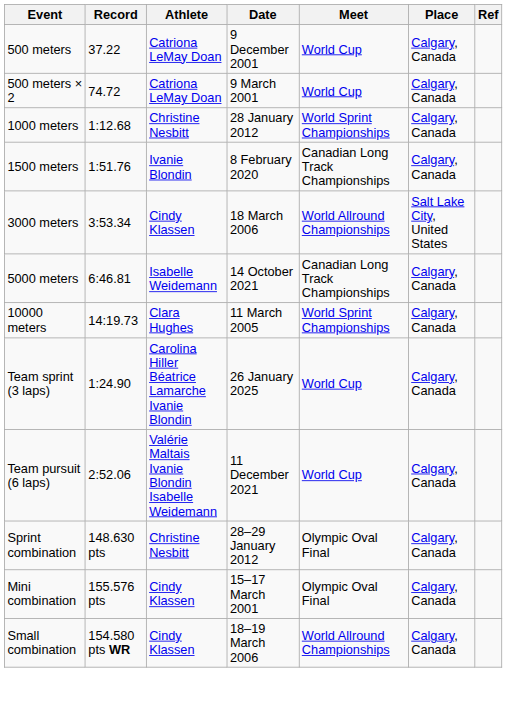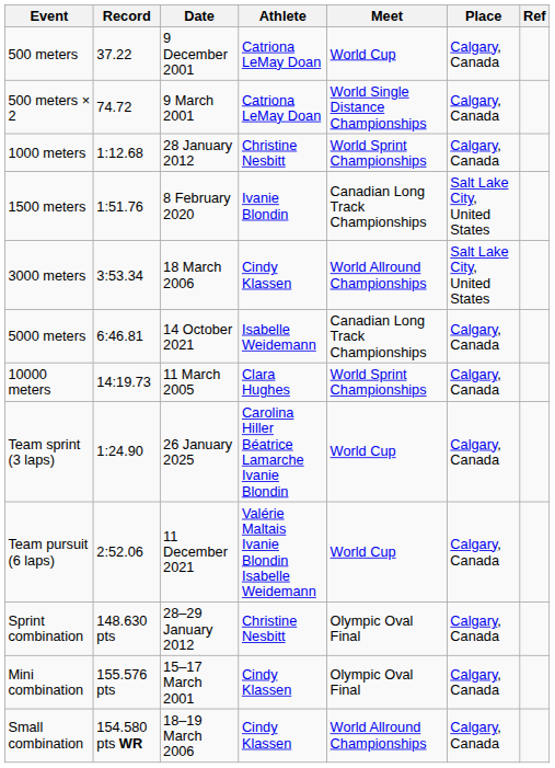 <table class="wikitable" style="font-size:95%; width: 95%;">
 <tr>
 <th>Event</th>
 <th>Record</th>
+<th>Date</th>
 <th>Athlete</th>
-<th>Date</th>
 <th>Meet</th>
 <th>Place</th>
 <th>Ref</th>
 </tr>
 <tr>
 <td>500 meters</td>
 <td>37.22</td>
+<td>9 December 2001</td>
 <td><a href='#'>Catriona LeMay Doan</a></td>
-<td>9 December 2001</td>
 <td><a href='#'>World Cup</a></td>
 <td><a href='#'>Calgary</a>, Canada</td>
 <td></td>
 </tr>
 <tr>
 <td>500 meters × 2</td>
 <td>74.72</td>
+<td>9 March 2001</td>
 <td><a href='#'>Catriona LeMay Doan</a></td>
-<td>9 March 2001</td>
-<td><a href='#'>World Cup</a></td>
+<td><a href='#'>World Single Distance Championships</a></td>
 <td><a href='#'>Calgary</a>, Canada</td>
 <td></td>
 </tr>
 <tr>
 <td>1000 meters</td>
 <td>1:12.68</td>
+<td>28 January 2012</td>
 <td><a href='#'>Christine Nesbitt</a></td>
-<td>28 January 2012</td>
 <td><a href='#'>World Sprint Championships</a></td>
 <td><a href='#'>Calgary</a>, Canada</td>
 <td></td>
 </tr>
 <tr>
 <td>1500 meters</td>
 <td>1:51.76</td>
+<td>8 February 2020</td>
 <td><a href='#'>Ivanie Blondin</a></td>
-<td>8 February 2020</td>
 <td>Canadian Long Track Championships</td>
-<td><a href='#'>Calgary</a>, Canada</td>
+<td><a href='#'>Salt Lake City</a>, United States</td>
 <td></td>
 </tr>
 <tr>
 <td>3000 meters</td>
 <td>3:53.34</td>
+<td>18 March 2006</td>
 <td><a href='#'>Cindy Klassen</a></td>
-<td>18 March 2006</td>
 <td><a href='#'>World Allround Championships</a></td>
 <td><a href='#'>Salt Lake City</a>, United States</td>
 <td></td>
 </tr>
 <tr>
 <td>5000 meters</td>
 <td>6:46.81</td>
+<td>14 October 2021</td>
 <td><a href='#'>Isabelle Weidemann</a></td>
-<td>14 October 2021</td>
 <td>Canadian Long Track Championships</td>
 <td><a href='#'>Calgary</a>, Canada</td>
 <td></td>
 </tr>
 <tr>
 <td>10000 meters</td>
 <td>14:19.73</td>
+<td>11 March 2005</td>
 <td><a href='#'>Clara Hughes</a></td>
-<td>11 March 2005</td>
 <td><a href='#'>World Sprint Championships</a></td>
 <td><a href='#'>Calgary</a>, Canada</td>
 <td></td>
 </tr>
 <tr>
 <td>Team sprint (3 laps)</td>
 <td>1:24.90</td>
+<td>26 January 2025</td>
 <td><a href='#'>Carolina Hiller</a><br><a href='#'>Béatrice Lamarche</a><br><a href='#'>Ivanie Blondin</a></td>
-<td>26 January 2025</td>
 <td><a href='#'>World Cup</a></td>
 <td><a href='#'>Calgary</a>, Canada</td>
 <td></td>
 </tr>
 <tr>
 <td>Team pursuit (6 laps)</td>
 <td>2:52.06</td>
+<td>11 December 2021</td>
 <td><a href='#'>Valérie Maltais</a><br><a href='#'>Ivanie Blondin</a><br><a href='#'>Isabelle Weidemann</a></td>
-<td>11 December 2021</td>
 <td><a href='#'>World Cup</a></td>
 <td><a href='#'>Calgary</a>, Canada</td>
 <td></td>
 </tr>
 <tr>
 <td>Sprint combination</td>
 <td>148.630 pts</td>
+<td>28–29 January 2012</td>
 <td><a href='#'>Christine Nesbitt</a></td>
-<td>28–29 January 2012</td>
 <td>Olympic Oval Final</td>
 <td><a href='#'>Calgary</a>, Canada</td>
 <td></td>
 </tr>
 <tr>
 <td>Mini combination</td>
 <td>155.576 pts</td>
+<td>15–17 March 2001</td>
 <td><a href='#'>Cindy Klassen</a></td>
-<td>15–17 March 2001</td>
 <td>Olympic Oval Final</td>
 <td><a href='#'>Calgary</a>, Canada</td>
 <td></td>
 </tr>
 <tr>
 <td>Small combination</td>
 <td>154.580 pts <strong>WR</strong></td>
+<td>18–19 March 2006</td>
 <td><a href='#'>Cindy Klassen</a></td>
-<td>18–19 March 2006</td>
 <td><a href='#'>World Allround Championships</a></td>
 <td><a href='#'>Calgary</a>, Canada</td>
 <td></td>
 </tr>
 </table>
